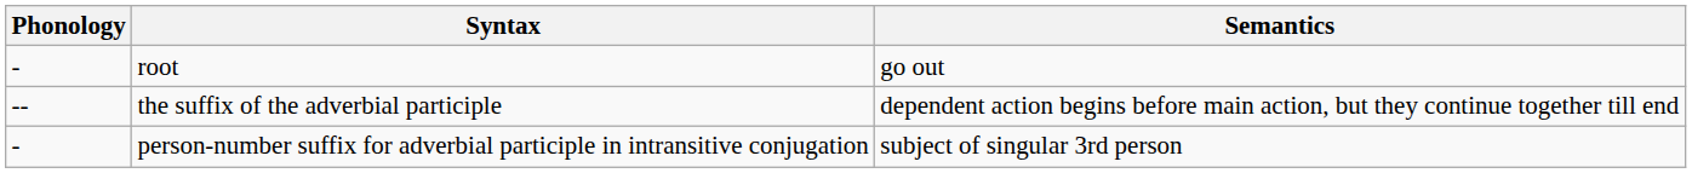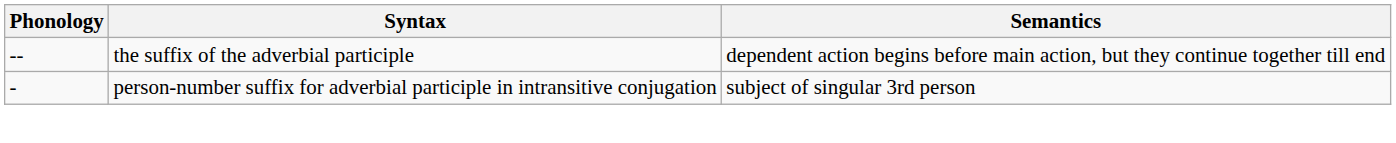 <table class="wikitable">
 <tr>
 <th>Phonology</th>
 <th>Syntax</th>
 <th>Semantics</th>
-</tr>
-<tr>
-<td>-</td>
-<td>root</td>
-<td>go out</td>
 </tr>
 <tr>
 <td>--</td>
 <td>the suffix of the adverbial participle</td>
 <td>dependent action begins before main action, but they continue together till end</td>
 </tr>
 <tr>
 <td>-</td>
 <td>person-number suffix for adverbial participle in intransitive conjugation</td>
 <td>subject of singular 3rd person</td>
 </tr>
 </table>
